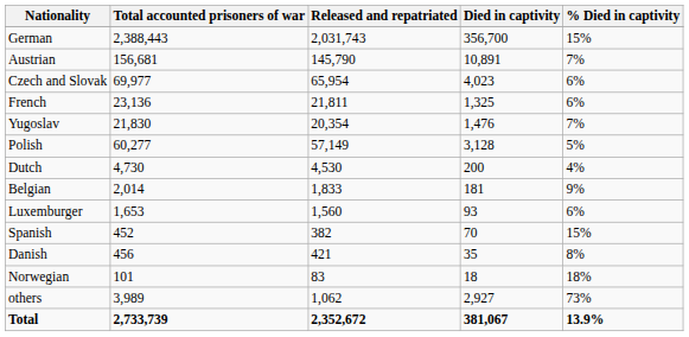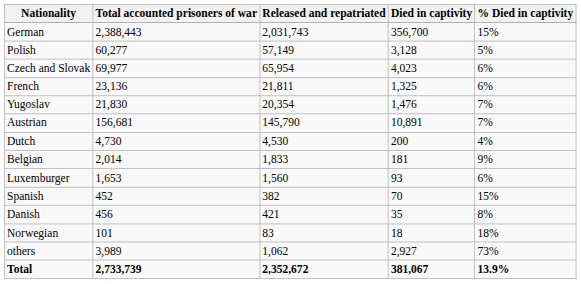 <table align="center" class="wikitable sortable">
 <tr>
 <th>Nationality</th>
 <th>Total accounted prisoners of war</th>
 <th>Released and repatriated</th>
 <th>Died in captivity</th>
 <th>% Died in captivity</th>
 </tr>
 <tr>
 </tr>
 <tr ---->
 <td>German </td>
 <td>2,388,443</td>
 <td>2,031,743</td>
 <td>356,700</td>
 <td>15%</td>
 </tr>
 <tr ---->
-<td>Austrian</td>
-<td>156,681</td>
-<td>145,790</td>
-<td>10,891</td>
-<td>7%</td>
+<td>Polish</td>
+<td>60,277</td>
+<td>57,149</td>
+<td>3,128</td>
+<td>5%</td>
 </tr>
 <tr ---->
 <td>Czech and Slovak</td>
 <td>69,977</td>
 <td>65,954</td>
 <td>4,023</td>
 <td>6%</td>
 </tr>
 <tr ---->
 <td>French</td>
 <td>23,136</td>
 <td>21,811</td>
 <td>1,325</td>
 <td>6%</td>
 </tr>
 <tr ---->
 <td>Yugoslav</td>
 <td>21,830</td>
 <td>20,354</td>
 <td>1,476</td>
 <td>7%</td>
 </tr>
 <tr ---->
-<td>Polish</td>
-<td>60,277</td>
-<td>57,149</td>
-<td>3,128</td>
-<td>5%</td>
+<td>Austrian</td>
+<td>156,681</td>
+<td>145,790</td>
+<td>10,891</td>
+<td>7%</td>
 </tr>
 <tr ---->
 <td>Dutch</td>
 <td>4,730</td>
 <td>4,530</td>
 <td>200</td>
 <td>4%</td>
 </tr>
 <tr ---->
 <td>Belgian</td>
 <td>2,014</td>
 <td>1,833</td>
 <td>181</td>
 <td>9%</td>
 </tr>
 <tr ---->
 <td>Luxemburger</td>
 <td>1,653</td>
 <td>1,560</td>
 <td>93</td>
 <td>6%</td>
 </tr>
 <tr ---->
 <td>Spanish</td>
 <td>452</td>
 <td>382</td>
 <td>70</td>
 <td>15%</td>
 </tr>
 <tr ---->
 <td>Danish</td>
 <td>456</td>
 <td>421</td>
 <td>35</td>
 <td>8%</td>
 </tr>
 <tr ---->
 <td>Norwegian</td>
 <td>101</td>
 <td>83</td>
 <td>18</td>
 <td>18%</td>
 </tr>
 <tr ---->
 <td>others</td>
 <td>3,989</td>
 <td>1,062</td>
 <td>2,927</td>
 <td>73%</td>
 </tr>
 <tr ---->
 <td><strong> Total</strong></td>
 <td><strong>2,733,739</strong></td>
 <td><strong>2,352,672</strong></td>
 <td><strong>381,067</strong></td>
 <td><strong>13.9%</strong></td>
 </tr>
 </table>
